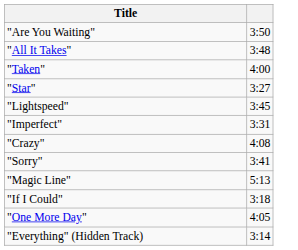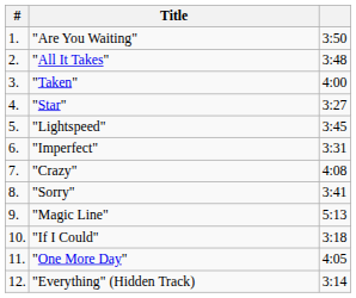 <table class="wikitable">
 <tr>
+<th>#</th>
 <th width="325">Title</th>
 <th></th>
 </tr>
 <tr>
+<td>1.</td>
 <td>"Are You Waiting"</td>
 <td>3:50</td>
 </tr>
 <tr>
+<td>2.</td>
 <td>"<a href='#'>All It Takes</a>"</td>
 <td>3:48</td>
 </tr>
 <tr>
+<td>3.</td>
 <td>"<a href='#'>Taken</a>"</td>
 <td>4:00</td>
 </tr>
 <tr>
+<td>4.</td>
 <td>"<a href='#'>Star</a>"</td>
 <td>3:27</td>
 </tr>
 <tr>
+<td>5.</td>
 <td>"Lightspeed"</td>
 <td>3:45</td>
 </tr>
 <tr>
+<td>6.</td>
 <td>"Imperfect"</td>
 <td>3:31</td>
 </tr>
 <tr>
+<td>7.</td>
 <td>"Crazy"</td>
 <td>4:08</td>
 </tr>
 <tr>
+<td>8.</td>
 <td>"Sorry"</td>
 <td>3:41</td>
 </tr>
 <tr>
+<td>9.</td>
 <td>"Magic Line"</td>
 <td>5:13</td>
 </tr>
 <tr>
+<td>10.</td>
 <td>"If I Could"</td>
 <td>3:18</td>
 </tr>
 <tr>
+<td>11.</td>
 <td>"<a href='#'>One More Day</a>"</td>
 <td>4:05</td>
 </tr>
 <tr>
+<td>12.</td>
 <td>"Everything" (Hidden Track)</td>
 <td>3:14</td>
 </tr>
 </table>
